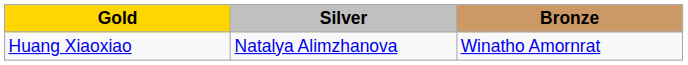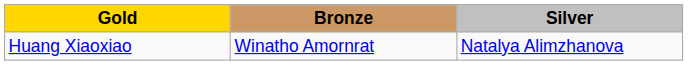 <table class="wikitable" style="text-align:left">
 <tr align="center">
 <td width=200 bgcolor=gold><strong>Gold</strong></td>
+<td width=200 bgcolor=CC9966><strong>Bronze</strong></td>
 <td width=200 bgcolor=silver><strong>Silver</strong></td>
-<td width=200 bgcolor=CC9966><strong>Bronze</strong></td>
 </tr>
 <tr>
 <td><a href='#'>Huang Xiaoxiao</a><br><em></em></td>
+<td><a href='#'>Winatho Amornrat</a><br><em></em></td>
 <td><a href='#'>Natalya Alimzhanova</a><br><em></em></td>
-<td><a href='#'>Winatho Amornrat</a><br><em></em></td>
 </tr>
 </table>
